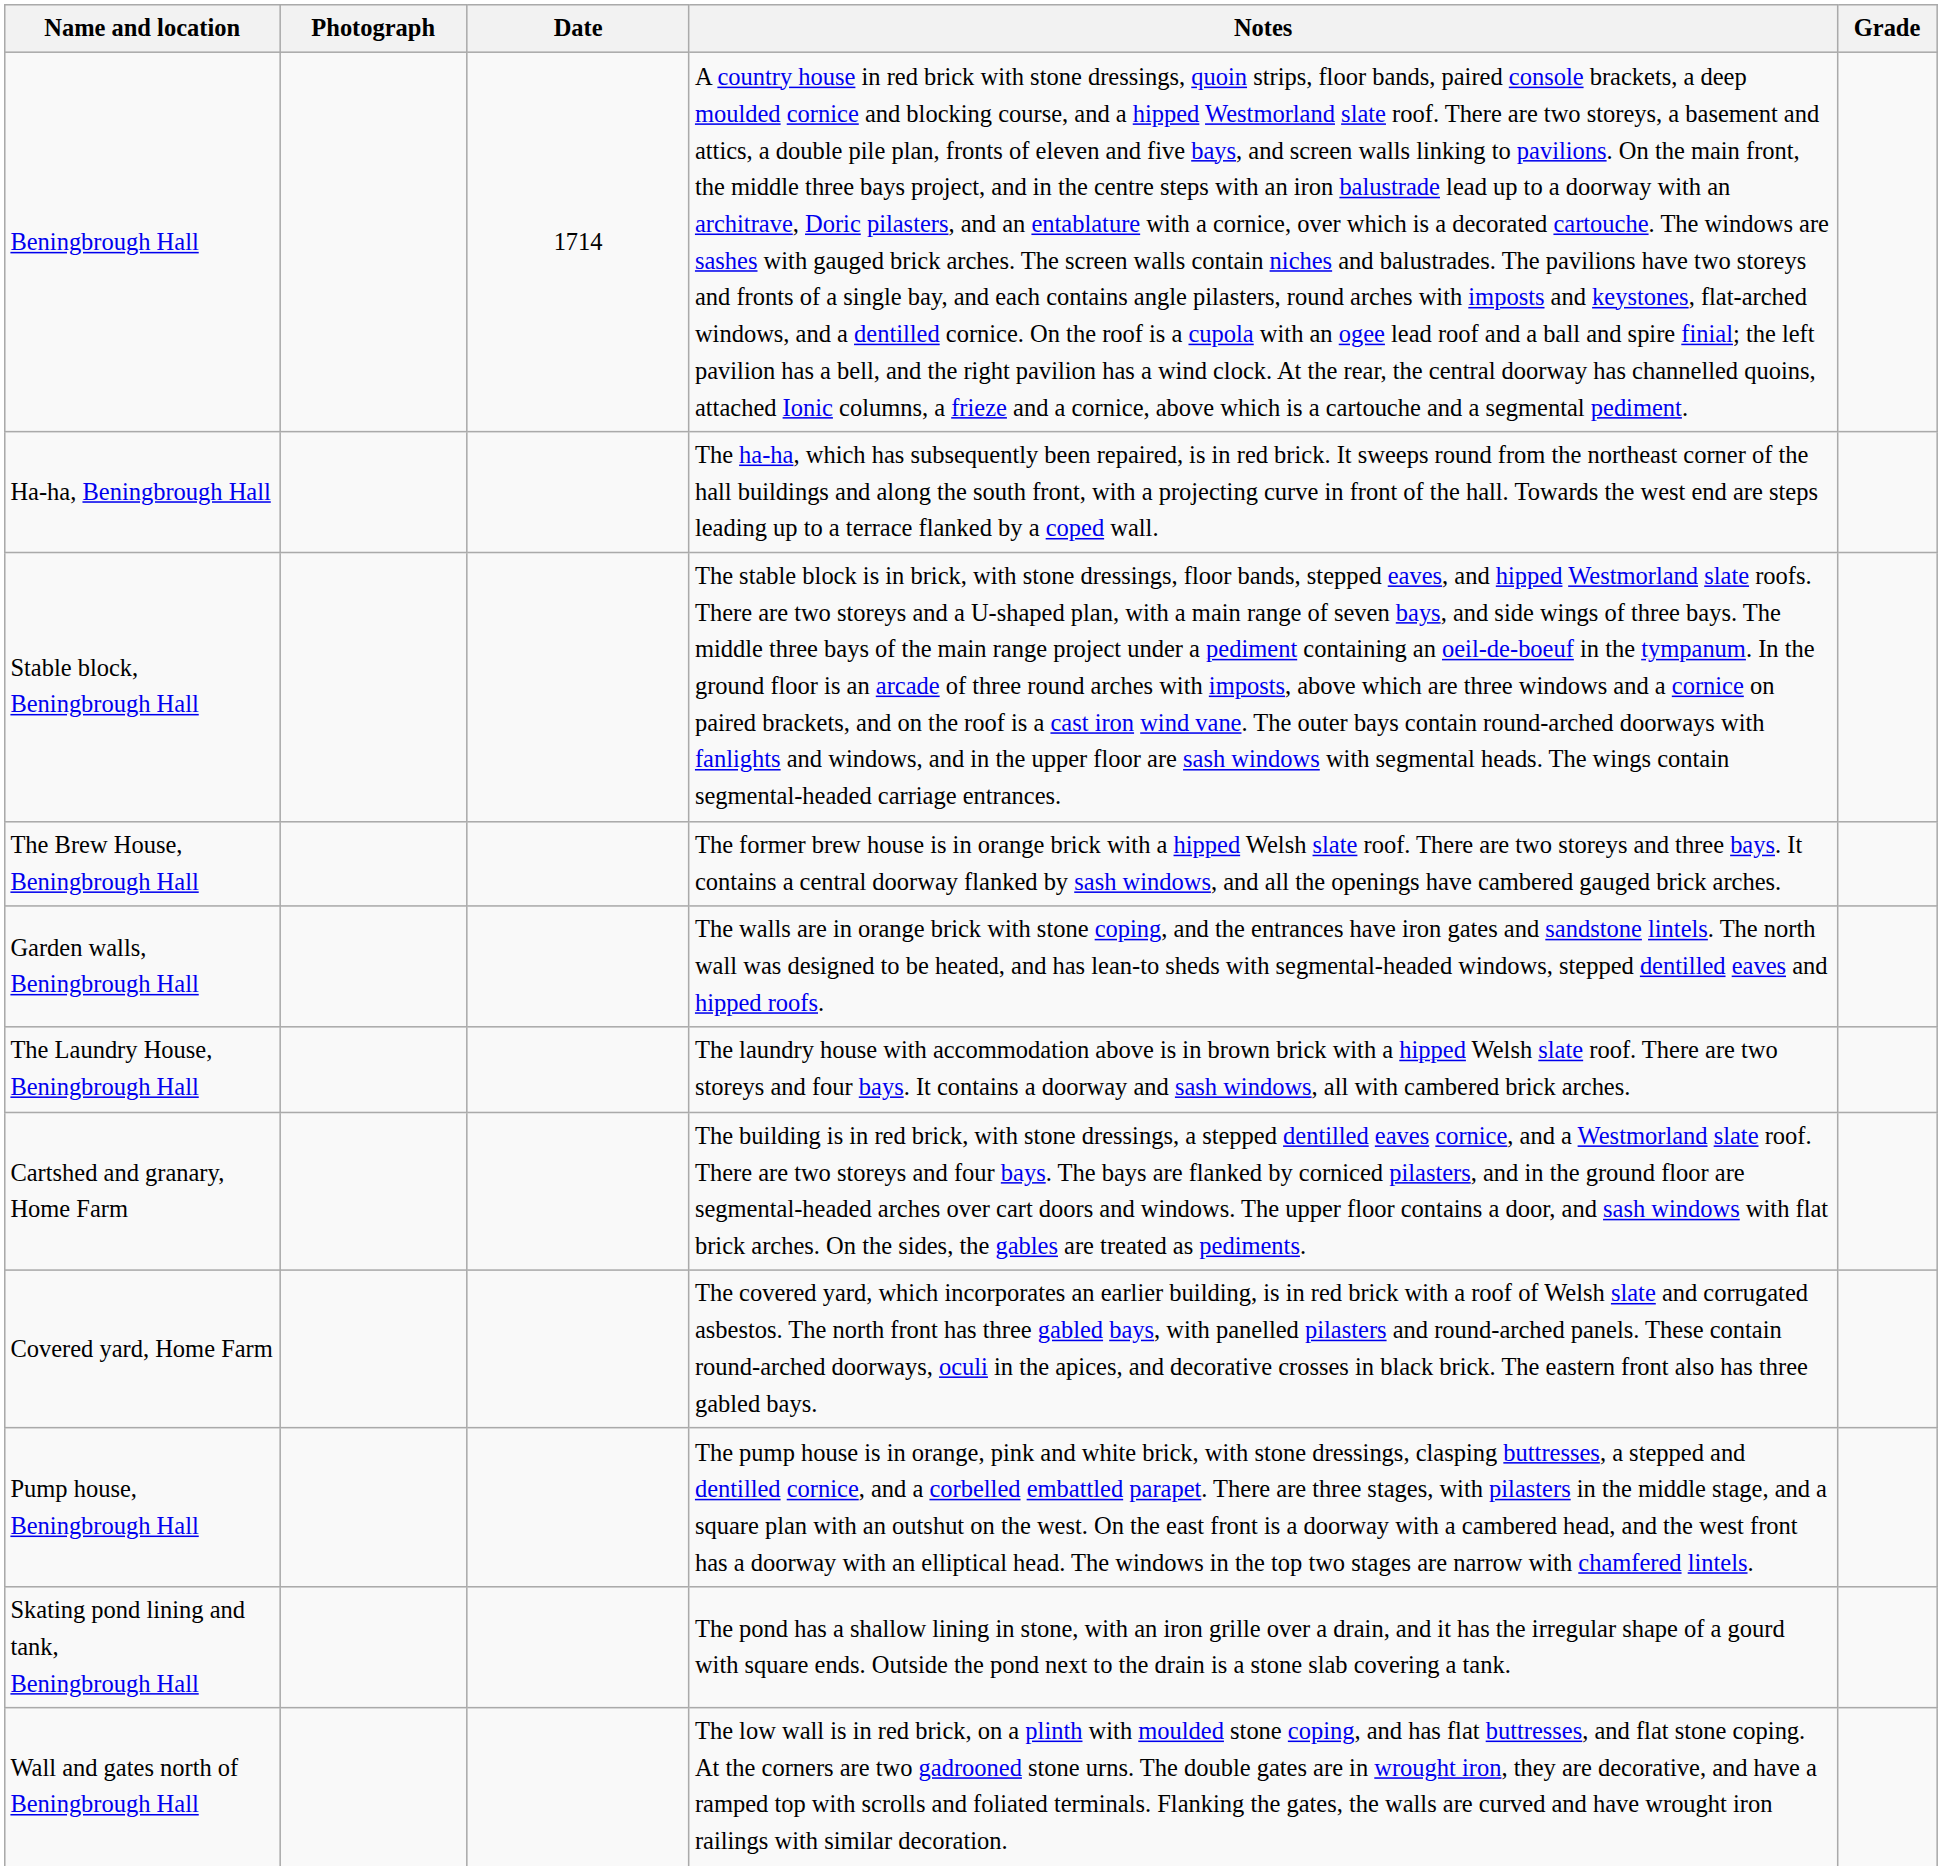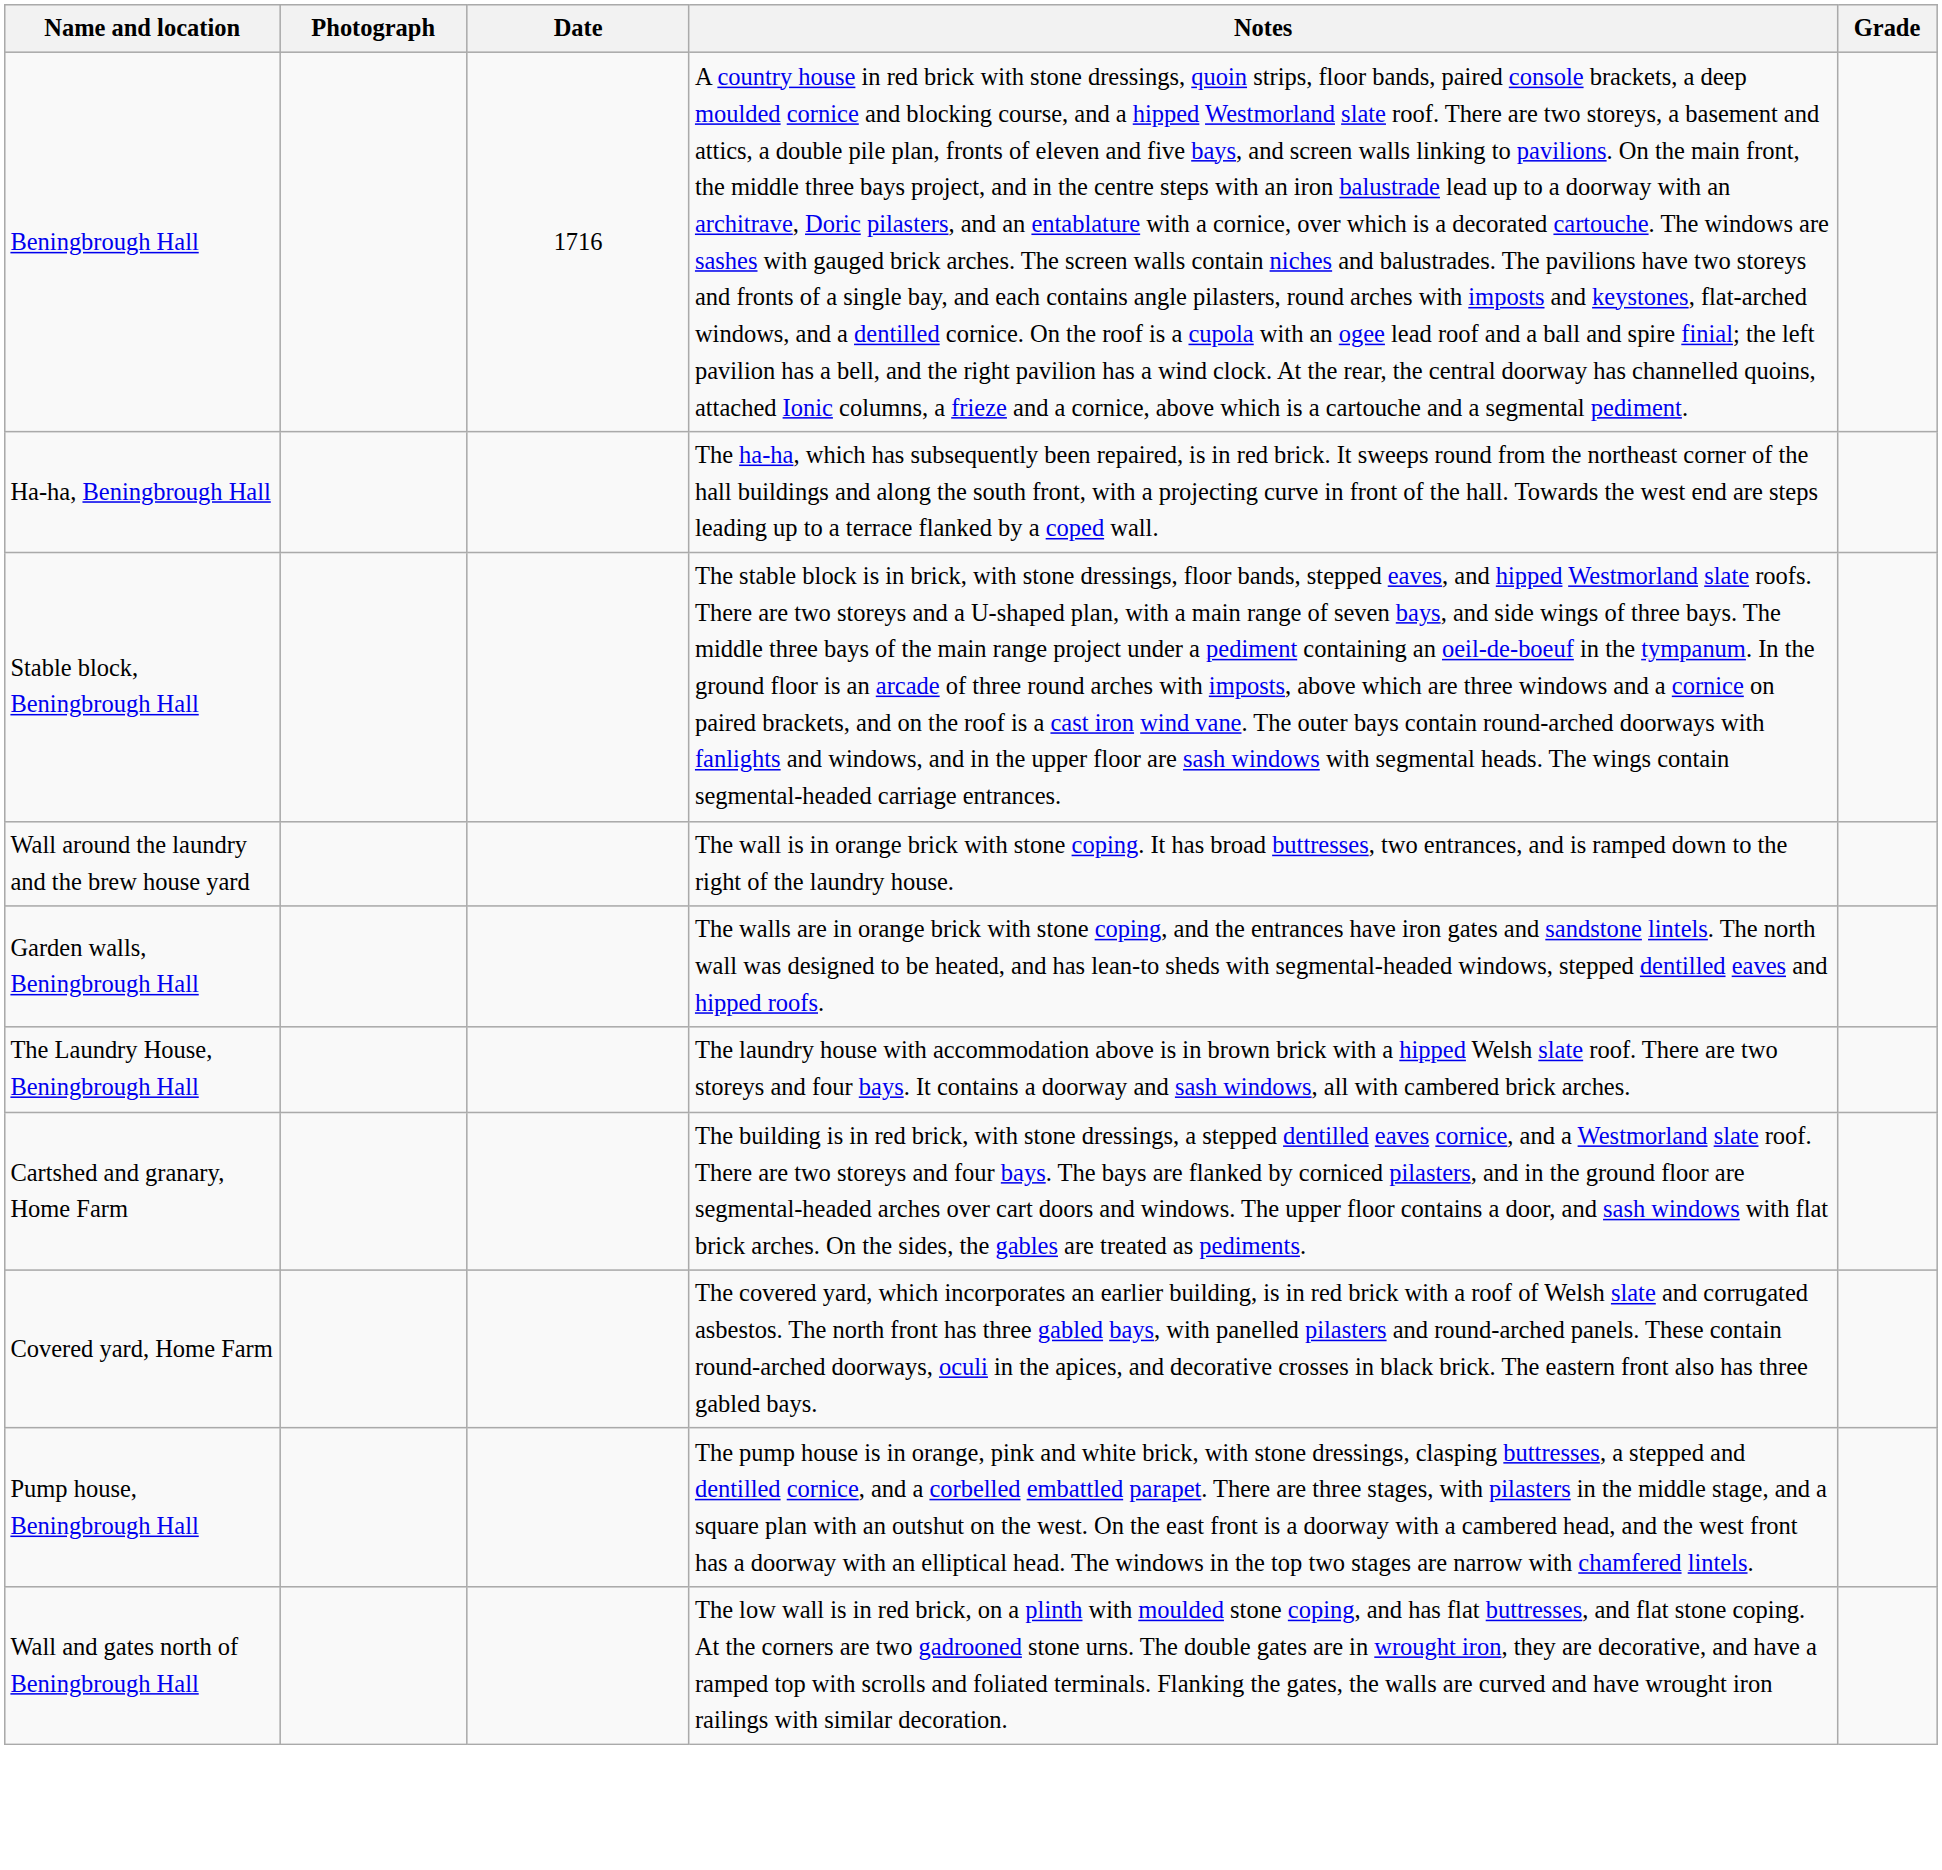 <table class="wikitable sortable plainrowheaders" style="width:100%; border:0px; text-align:left; line-height:150%">
 <tr>
 <th scope="col"  style="width:150px">Name and location</th>
 <th scope="col"  style="width:100px" class="unsortable">Photograph</th>
 <th scope="col"  style="width:120px">Date</th>
 <th scope="col"  style="width:650px" class="unsortable">Notes</th>
 <th scope="col"  style="width:50px">Grade</th>
 </tr>
 <tr>
 <td><a href='#'>Beningbrough Hall</a><br><small></small></td>
 <td></td>
-<td align="center">1714</td>
+<td align="center">1716</td>
 <td>A <a href='#'>country house</a> in red brick with stone dressings, <a href='#'>quoin</a> strips, floor bands, paired <a href='#'>console</a> brackets, a deep <a href='#'>moulded</a> <a href='#'>cornice</a> and blocking course, and a <a href='#'>hipped</a> <a href='#'>Westmorland</a> <a href='#'>slate</a> roof.  There are two storeys, a basement and attics, a double pile plan, fronts of eleven and five <a href='#'>bays</a>, and screen walls linking to <a href='#'>pavilions</a>.  On the main front, the middle three bays project, and in the centre steps with an iron <a href='#'>balustrade</a> lead up to a doorway with an <a href='#'>architrave</a>, <a href='#'>Doric</a> <a href='#'>pilasters</a>, and an <a href='#'>entablature</a> with a cornice, over which is a decorated <a href='#'>cartouche</a>.  The windows are <a href='#'>sashes</a> with gauged brick arches.  The screen walls contain <a href='#'>niches</a> and balustrades.  The pavilions have two storeys and fronts of a single bay, and each contains angle pilasters, round arches with <a href='#'>imposts</a> and <a href='#'>keystones</a>, flat-arched windows, and a <a href='#'>dentilled</a> cornice.  On the roof is a <a href='#'>cupola</a> with an <a href='#'>ogee</a> lead roof and a ball and spire <a href='#'>finial</a>; the left pavilion has a bell, and the right pavilion has a wind clock.  At the rear, the central doorway has channelled quoins, attached <a href='#'>Ionic</a> columns, a <a href='#'>frieze</a> and a cornice, above which is a cartouche and a segmental <a href='#'>pediment</a>.</td>
 <td align="center" ></td>
 </tr>
 <tr>
 <td>Ha-ha, <a href='#'>Beningbrough Hall</a><br><small></small></td>
 <td></td>
 <td align="center"></td>
 <td>The <a href='#'>ha-ha</a>, which has subsequently been repaired, is in red brick.  It sweeps round from the northeast corner of the hall buildings and along the south front, with a projecting curve in front of the hall.  Towards the west end are steps leading up to a terrace flanked by a <a href='#'>coped</a> wall.</td>
 <td align="center" ></td>
 </tr>
 <tr>
 <td>Stable block, <a href='#'>Beningbrough Hall</a><br><small></small></td>
 <td></td>
 <td align="center"></td>
 <td>The stable block is in brick, with stone dressings, floor bands, stepped <a href='#'>eaves</a>, and <a href='#'>hipped</a> <a href='#'>Westmorland</a> <a href='#'>slate</a> roofs.  There are two storeys and a U-shaped plan, with a main range of seven <a href='#'>bays</a>, and side wings of three bays.  The middle three bays of the main range project under a <a href='#'>pediment</a> containing an <a href='#'>oeil-de-boeuf</a> in the <a href='#'>tympanum</a>.  In the ground floor is an <a href='#'>arcade</a> of three round arches with <a href='#'>imposts</a>, above which are three windows and a <a href='#'>cornice</a> on paired brackets, and on the roof is a <a href='#'>cast iron</a> <a href='#'>wind vane</a>.  The outer bays contain round-arched doorways with <a href='#'>fanlights</a> and windows, and in the upper floor are <a href='#'>sash windows</a> with segmental heads.  The wings contain segmental-headed carriage entrances.</td>
 <td align="center" ></td>
 </tr>
 <tr>
-<td>The Brew House, <a href='#'>Beningbrough Hall</a><br><small></small></td>
+<td>Wall around the laundry and the brew house yard<br><small></small></td>
 <td></td>
 <td align="center"></td>
-<td>The former brew house is in orange brick with a <a href='#'>hipped</a> Welsh <a href='#'>slate</a> roof.  There are two storeys and three <a href='#'>bays</a>.  It contains a central doorway flanked by <a href='#'>sash windows</a>, and all the openings have cambered gauged brick arches.</td>
+<td>The wall is in orange brick with stone <a href='#'>coping</a>.  It has broad <a href='#'>buttresses</a>, two entrances, and is ramped down to the right of the laundry house.</td>
 <td align="center" ></td>
 </tr>
 <tr>
 <td>Garden walls, <a href='#'>Beningbrough Hall</a><br><small></small></td>
 <td></td>
 <td align="center"></td>
 <td>The walls are in orange brick with stone <a href='#'>coping</a>, and the entrances have iron gates and <a href='#'>sandstone</a> <a href='#'>lintels</a>.  The north wall was designed to be heated, and has lean-to sheds with segmental-headed windows, stepped <a href='#'>dentilled</a> <a href='#'>eaves</a> and <a href='#'>hipped roofs</a>.</td>
 <td align="center" ></td>
 </tr>
 <tr>
 <td>The Laundry House,<br><a href='#'>Beningbrough Hall</a><br><small></small></td>
 <td></td>
 <td align="center"></td>
 <td>The laundry house with accommodation above is in brown brick with a <a href='#'>hipped</a> Welsh <a href='#'>slate</a> roof.  There are two storeys and four <a href='#'>bays</a>.  It contains a doorway and <a href='#'>sash windows</a>, all with cambered brick arches.</td>
 <td align="center" ></td>
 </tr>
 <tr>
 <td>Cartshed and granary, Home Farm<br><small></small></td>
 <td></td>
 <td align="center"></td>
 <td>The building is in red brick, with stone dressings, a stepped <a href='#'>dentilled</a> <a href='#'>eaves</a> <a href='#'>cornice</a>, and a <a href='#'>Westmorland</a> <a href='#'>slate</a> roof.  There are two storeys and four <a href='#'>bays</a>.  The bays are flanked by corniced <a href='#'>pilasters</a>, and in the ground floor are segmental-headed arches over cart doors and windows.  The upper floor contains a door, and <a href='#'>sash windows</a> with flat brick arches.  On the sides, the <a href='#'>gables</a> are treated as <a href='#'>pediments</a>.</td>
 <td align="center" ></td>
 </tr>
 <tr>
 <td>Covered yard, Home Farm<br><small></small></td>
 <td></td>
 <td align="center"></td>
 <td>The covered yard, which incorporates an earlier building, is in red brick with a roof of Welsh <a href='#'>slate</a> and corrugated asbestos.  The north front has three <a href='#'>gabled</a> <a href='#'>bays</a>, with panelled <a href='#'>pilasters</a> and round-arched panels.  These contain round-arched doorways, <a href='#'>oculi</a> in the apices, and decorative crosses in black brick.  The eastern front also has three gabled bays.</td>
 <td align="center" ></td>
 </tr>
 <tr>
 <td>Pump house, <a href='#'>Beningbrough Hall</a><br><small></small></td>
 <td></td>
 <td align="center"></td>
 <td>The pump house is in orange, pink and white brick, with stone dressings, clasping <a href='#'>buttresses</a>, a stepped and <a href='#'>dentilled</a> <a href='#'>cornice</a>, and a <a href='#'>corbelled</a> <a href='#'>embattled</a> <a href='#'>parapet</a>.  There are three stages, with <a href='#'>pilasters</a> in the middle stage, and a square plan with an outshut on the west.  On the east front is a doorway with a cambered head, and the west front has a doorway with an elliptical head.  The windows in the top two stages are narrow with <a href='#'>chamfered</a> <a href='#'>lintels</a>.</td>
 <td align="center" ></td>
 </tr>
 <tr>
-<td>Skating pond lining and tank,<br><a href='#'>Beningbrough Hall</a><br><small></small></td>
-<td></td>
-<td align="center"></td>
-<td>The pond has a shallow lining in stone, with an iron grille over a drain, and it has the irregular shape of a gourd with square ends.  Outside the pond next to the drain is a stone slab covering a tank.</td>
-<td align="center" ></td>
-</tr>
-<tr>
 <td>Wall and gates north of <a href='#'>Beningbrough Hall</a><br><small></small></td>
 <td></td>
 <td align="center"></td>
 <td>The low wall is in red brick, on a <a href='#'>plinth</a> with <a href='#'>moulded</a> stone <a href='#'>coping</a>, and has flat <a href='#'>buttresses</a>, and flat stone coping.  At the corners are two <a href='#'>gadrooned</a> stone urns.  The double gates are in <a href='#'>wrought iron</a>, they are decorative, and have a ramped top with scrolls and foliated terminals.  Flanking the gates, the walls are curved and have wrought iron railings with similar decoration.</td>
 <td align="center" ></td>
 </tr>
 <tr>
 </tr>
 </table>
